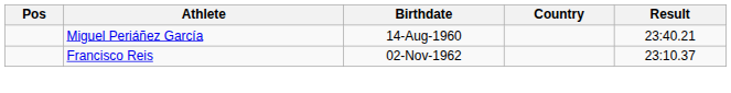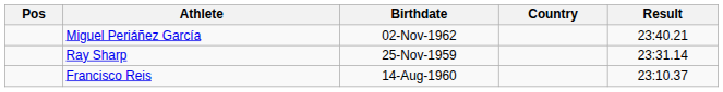 <table class="wikitable"  style="text-align:center; width:70%;">
 <tr>
 <th>Pos</th>
 <th>Athlete</th>
 <th>Birthdate</th>
 <th>Country</th>
 <th>Result</th>
 </tr>
 <tr>
 <td align=center></td>
 <td align=left><a href='#'>Miguel Periáñez García</a></td>
-<td>14-Aug-1960</td>
+<td>02-Nov-1962</td>
 <td align=left></td>
 <td>23:40.21</td>
 </tr>
 <tr>
 <td align=center></td>
+<td align=left><a href='#'>Ray Sharp</a></td>
+<td>25-Nov-1959</td>
+<td align=left></td>
+<td>23:31.14</td>
+</tr>
+<tr>
+<td align=center></td>
 <td align=left><a href='#'>Francisco Reis</a></td>
-<td>02-Nov-1962</td>
+<td>14-Aug-1960</td>
 <td align=left></td>
 <td>23:10.37</td>
 </tr>
 </table>
